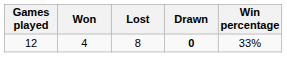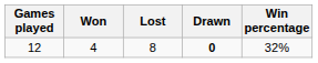 <table class="wikitable" style="text-align:center">
 <tr>
 <th width="70">Games played</th>
 <th width="70">Won</th>
 <th width="70">Lost</th>
 <th width="70">Drawn</th>
 <th width="70">Win percentage</th>
 </tr>
 <tr>
 <td>12</td>
 <td>4</td>
 <td>8</td>
 <td><strong>0</strong></td>
-<td>33%</td>
+<td>32%</td>
 </tr>
 </table>
